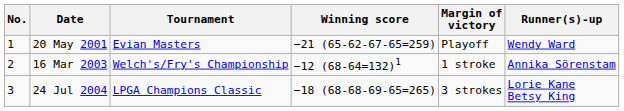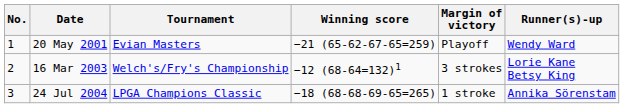 <table class="wikitable" style="font-size:95%;">
 <tr>
 <th>No.</th>
 <th>Date</th>
 <th>Tournament</th>
 <th>Winning score</th>
 <th>Margin of<br>victory</th>
 <th>Runner(s)-up</th>
 </tr>
 <tr>
 <td>1</td>
 <td>20 May <a href='#'>2001</a></td>
 <td><a href='#'>Evian Masters</a></td>
 <td>−21 (65-62-67-65=259)</td>
 <td>Playoff</td>
 <td> <a href='#'>Wendy Ward</a></td>
 </tr>
 <tr>
 <td>2</td>
 <td>16 Mar <a href='#'>2003</a></td>
 <td><a href='#'>Welch's/Fry's Championship</a></td>
 <td>−12 (68-64=132)<sup>1</sup></td>
-<td>1 stroke</td>
-<td> <a href='#'>Annika Sörenstam</a></td>
+<td>3 strokes</td>
+<td> <a href='#'>Lorie Kane</a><br> <a href='#'>Betsy King</a></td>
 </tr>
 <tr>
 <td>3</td>
 <td>24 Jul <a href='#'>2004</a></td>
 <td><a href='#'>LPGA Champions Classic</a></td>
 <td>−18 (68-68-69-65=265)</td>
-<td>3 strokes</td>
-<td> <a href='#'>Lorie Kane</a><br> <a href='#'>Betsy King</a></td>
+<td>1 stroke</td>
+<td> <a href='#'>Annika Sörenstam</a></td>
 </tr>
 </table>
